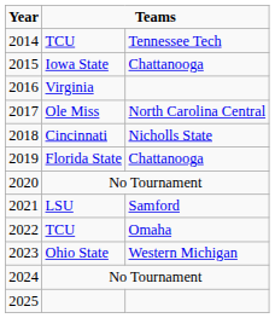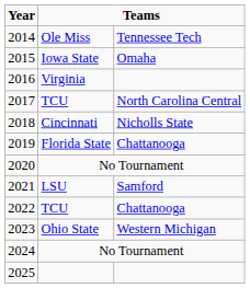 <table class="wikitable">
 <tr align="center">
 <td align="center" Colspan="1"><strong>Year</strong></td>
 <td align="center" Colspan="2"><strong>Teams</strong></td>
 </tr>
 <tr>
 <td>2014</td>
-<td><a href='#'>TCU</a></td>
+<td><a href='#'>Ole Miss</a></td>
 <td><a href='#'>Tennessee Tech</a></td>
 </tr>
 <tr>
 <td>2015</td>
 <td><a href='#'>Iowa State</a></td>
-<td><a href='#'>Chattanooga</a></td>
+<td><a href='#'>Omaha</a></td>
 </tr>
 <tr>
 <td>2016</td>
 <td><a href='#'>Virginia</a></td>
 <td></td>
 </tr>
 <tr>
 <td>2017</td>
-<td><a href='#'>Ole Miss</a></td>
+<td><a href='#'>TCU</a></td>
 <td><a href='#'>North Carolina Central</a></td>
 </tr>
 <tr>
 <td>2018</td>
 <td><a href='#'>Cincinnati</a></td>
 <td><a href='#'>Nicholls State</a></td>
 </tr>
 <tr>
 <td>2019</td>
 <td><a href='#'>Florida State</a></td>
 <td><a href='#'>Chattanooga</a></td>
 </tr>
 <tr>
 <td>2020</td>
 <td align="center" colspan=2>No Tournament</td>
 </tr>
 <tr>
 <td>2021</td>
 <td><a href='#'>LSU</a></td>
 <td><a href='#'>Samford</a></td>
 </tr>
 <tr>
 <td>2022</td>
 <td><a href='#'>TCU</a></td>
-<td><a href='#'>Omaha</a></td>
+<td><a href='#'>Chattanooga</a></td>
 </tr>
 <tr>
 <td>2023</td>
 <td><a href='#'>Ohio State</a></td>
 <td><a href='#'>Western Michigan</a></td>
 </tr>
 <tr>
 <td>2024</td>
 <td align="center" colspan=2>No Tournament</td>
 </tr>
 <tr>
 <td>2025</td>
 <td></td>
 <td></td>
 </tr>
 </table>
